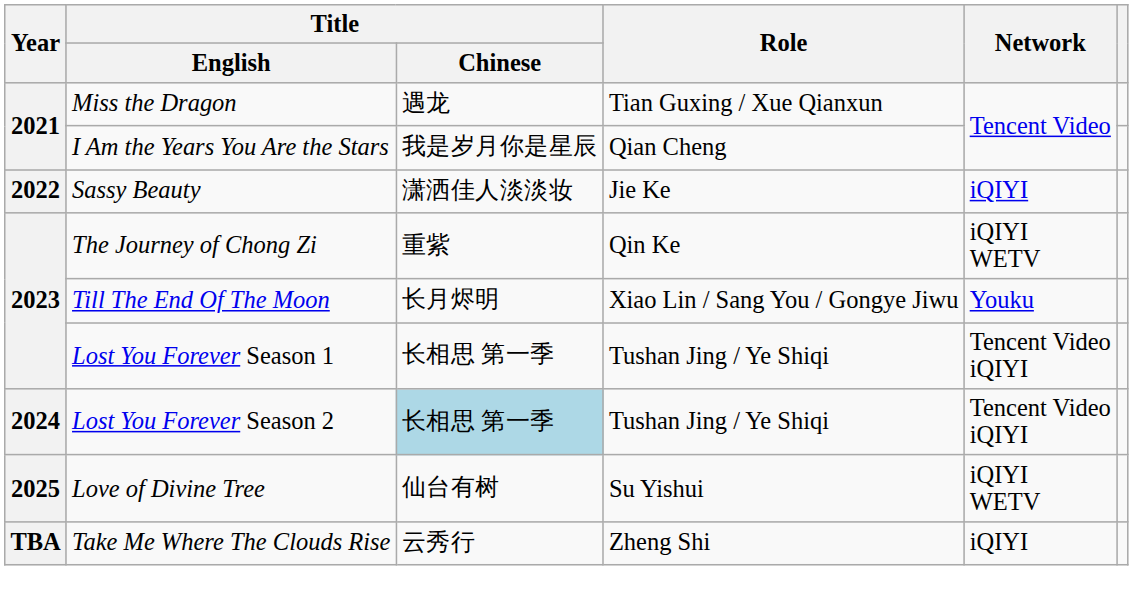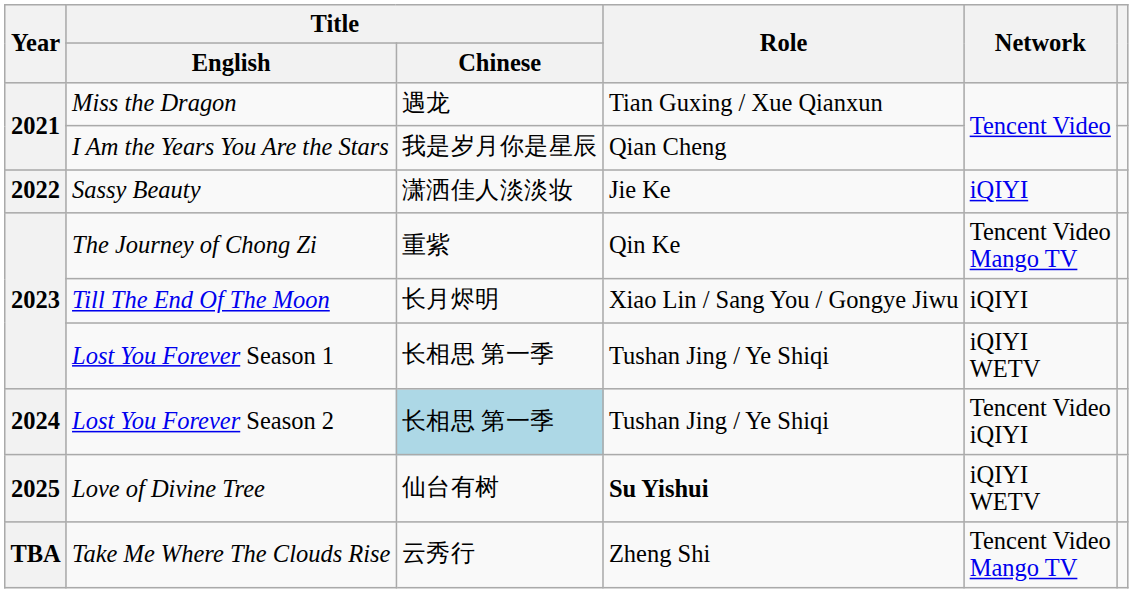 <table class="wikitable sortable plainrowheaders">
 <tr>
 <th scope="col" rowspan="2">Year</th>
 <th scope="col" colspan="2">Title</th>
 <th scope="col" rowspan="2">Role</th>
 <th scope="col" rowspan="2">Network</th>
 <th scope="col" class="unsortable" rowspan="2"></th>
 </tr>
 <tr>
 <th scope="col">English</th>
 <th scope="col">Chinese</th>
 </tr>
 <tr>
 <th scope="row" rowspan="2">2021</th>
 <td><em>Miss the Dragon</em></td>
 <td>遇龙</td>
 <td>Tian Guxing / Xue Qianxun</td>
 <td rowspan="2"><a href='#'>Tencent Video</a></td>
 <td></td>
 </tr>
 <tr>
 <td><em>I Am the Years You Are the Stars</em></td>
 <td>我是岁月你是星辰</td>
 <td>Qian Cheng</td>
 <td></td>
 </tr>
 <tr>
 <th scope="row">2022</th>
 <td><em>Sassy Beauty</em></td>
 <td>潇洒佳人淡淡妆</td>
 <td>Jie Ke</td>
 <td><a href='#'>iQIYI</a></td>
 <td></td>
 </tr>
 <tr>
 <th scope="row" rowspan="3">2023</th>
 <td><em>The Journey of Chong Zi</em></td>
 <td>重紫</td>
 <td>Qin Ke</td>
-<td>iQIYI<br>WETV</td>
+<td>Tencent Video<br><a href='#'>Mango TV</a></td>
 <td></td>
 </tr>
 <tr>
 <td><em><a href='#'>Till The End Of The Moon</a></em></td>
 <td>长月烬明</td>
 <td>Xiao Lin / Sang You / Gongye Jiwu</td>
-<td><a href='#'>Youku</a></td>
+<td>iQIYI</td>
 <td></td>
 </tr>
 <tr>
 <td><em><a href='#'>Lost You Forever</a></em> Season 1</td>
 <td>长相思 第一季</td>
 <td>Tushan Jing / Ye Shiqi</td>
-<td>Tencent Video<br>iQIYI</td>
+<td>iQIYI<br>WETV</td>
 <td></td>
 </tr>
 <tr>
 <th scope="row">2024</th>
 <td><em><a href='#'>Lost You Forever</a></em> Season 2</td>
 <td style="background: lightblue;">长相思 第一季</td>
 <td>Tushan Jing / Ye Shiqi</td>
 <td>Tencent Video<br>iQIYI</td>
 <td></td>
 </tr>
 <tr>
 <th scope="row">2025</th>
 <td><em>Love of Divine Tree</em></td>
 <td>仙台有树</td>
-<td>Su Yishui</td>
+<td><strong>Su Yishui</strong></td>
 <td>iQIYI<br>WETV</td>
 <td></td>
 </tr>
 <tr>
 <th scope="row">TBA</th>
 <td><em>Take Me Where The Clouds Rise</em></td>
 <td>云秀行</td>
 <td>Zheng Shi</td>
-<td>iQIYI</td>
+<td>Tencent Video<br><a href='#'>Mango TV</a></td>
 <td></td>
 </tr>
 </table>
